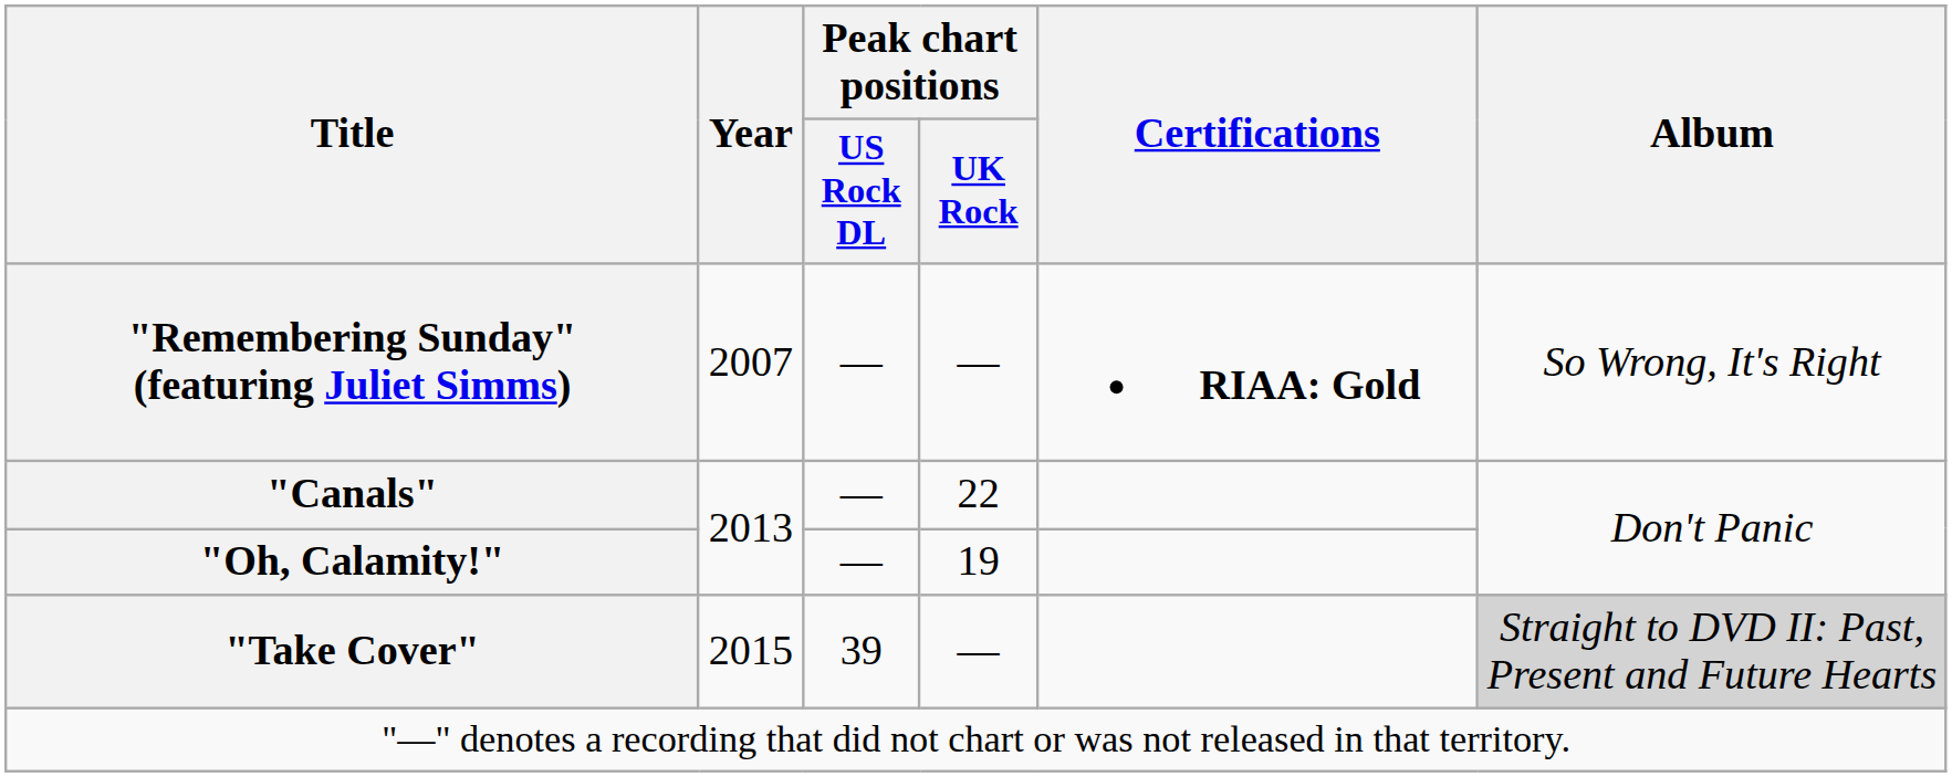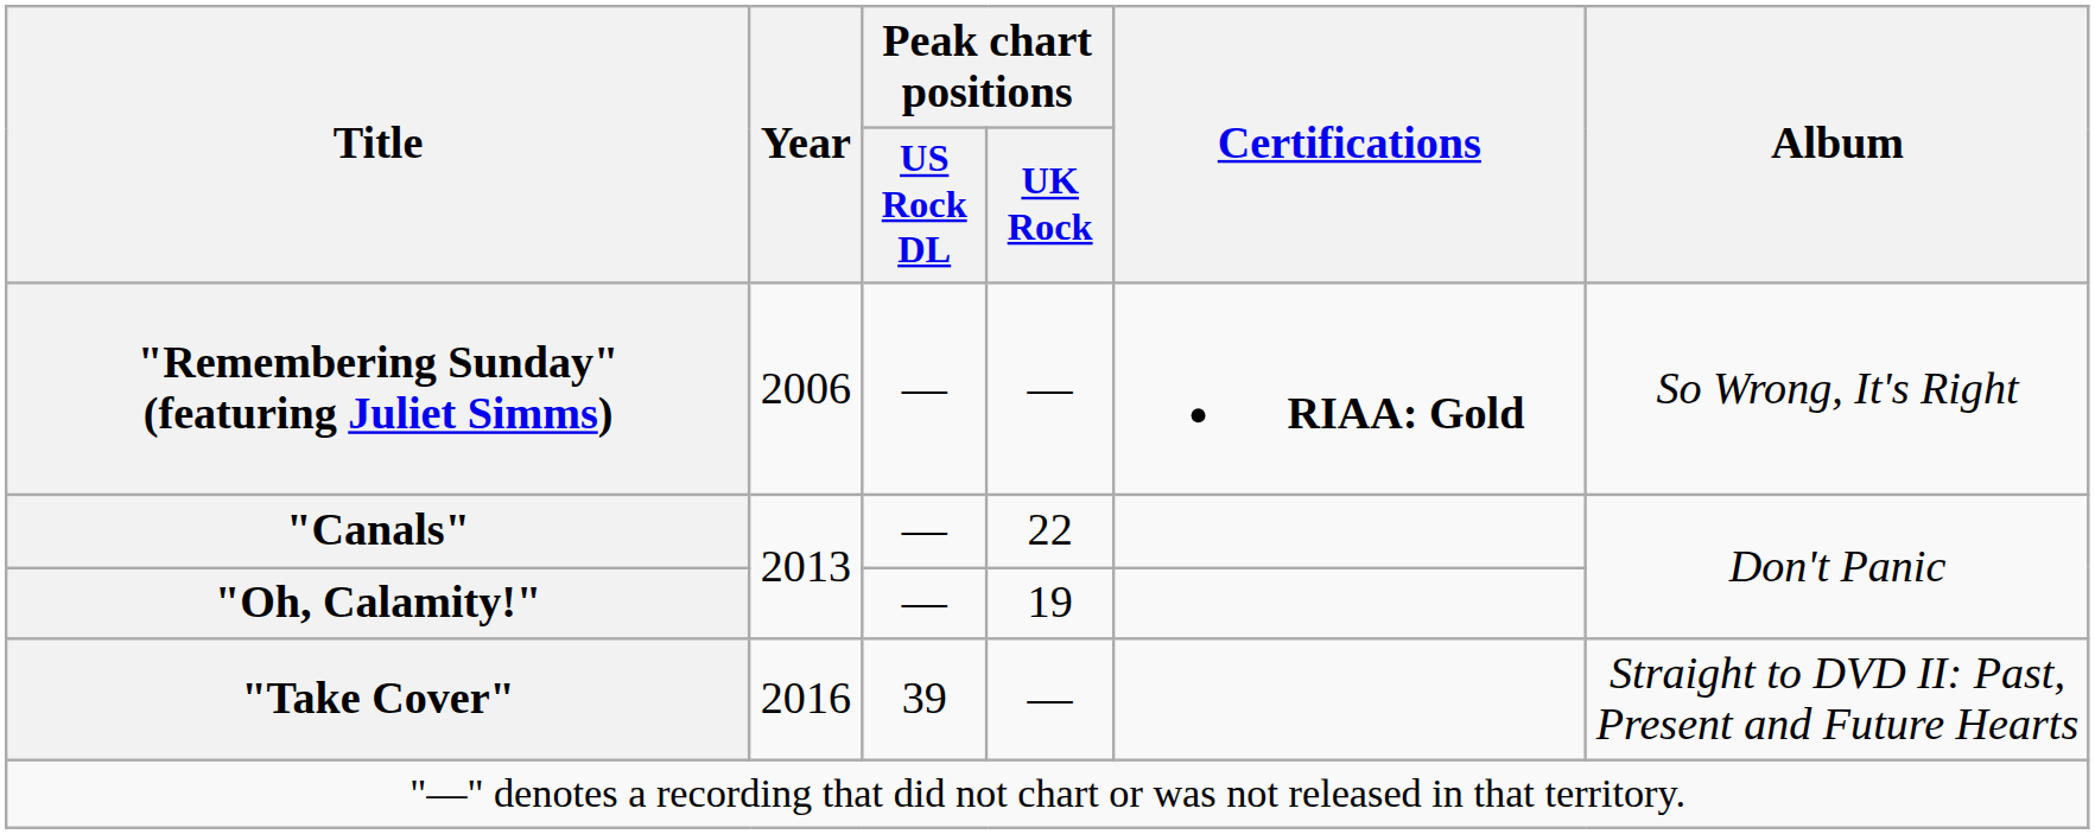 <table class="wikitable plainrowheaders" style="text-align:center;">
 <tr>
 <th scope="col" rowspan="2" style="width:16em;">Title</th>
 <th scope="col" rowspan="2">Year</th>
 <th scope="col" colspan="2">Peak chart positions</th>
 <th scope="col" rowspan="2" style="width:10em;"><a href='#'>Certifications</a></th>
 <th scope="col" rowspan="2">Album</th>
 </tr>
 <tr>
 <th scope="col" style="width:2.8em;font-size:85%;"><a href='#'>US<br>Rock<br>DL</a><br></th>
 <th scope="col" style="width:2.8em;font-size:85%;"><a href='#'>UK<br>Rock</a><br></th>
 </tr>
 <tr>
 <th scope="row">"Remembering Sunday"<br><span>(featuring <a href='#'>Juliet Simms</a>)</span></th>
-<td>2007</td>
+<td>2006</td>
 <td>—</td>
 <td>—</td>
 <td><strong><br><ul><li>RIAA: Gold</li></ul></strong></td>
 <td><em>So Wrong, It's Right</em></td>
 </tr>
 <tr>
 <th scope="row">"Canals"</th>
 <td rowspan="2">2013</td>
 <td>—</td>
 <td>22</td>
 <td></td>
 <td rowspan="2"><em>Don't Panic</em></td>
 </tr>
 <tr>
 <th scope="row">"Oh, Calamity!"</th>
 <td>—</td>
 <td>19</td>
 <td></td>
 </tr>
 <tr>
 <th scope="row">"Take Cover"</th>
-<td>2015</td>
+<td>2016</td>
 <td>39</td>
 <td>—</td>
 <td></td>
-<td style="background: lightgrey;"><em>Straight to DVD II: Past, <br>Present and Future Hearts</em></td>
+<td><em>Straight to DVD II: Past, <br>Present and Future Hearts</em></td>
 </tr>
 <tr>
 <td colspan="9" style="font-size:90%">"—" denotes a recording that did not chart or was not released in that territory.</td>
 </tr>
 </table>
